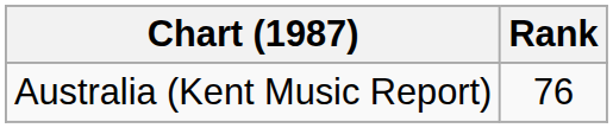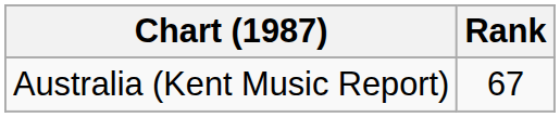 <table class="wikitable">
 <tr>
 <th>Chart (1987)</th>
 <th>Rank</th>
 </tr>
 <tr>
 <td>Australia (Kent Music Report)</td>
-<td style="text-align:center;">76</td>
+<td style="text-align:center;">67</td>
 </tr>
 </table>
